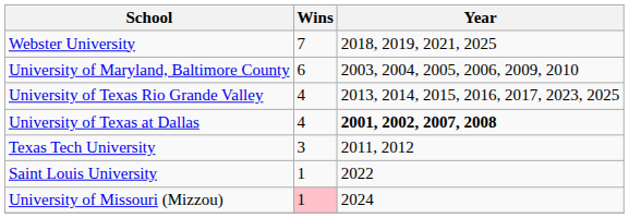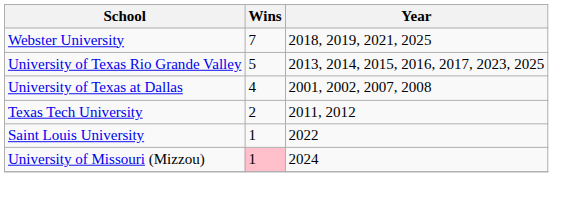 <table class= "wikitable sortable" style= "font-size:95%:">
 <tr>
 <th>School</th>
 <th>Wins</th>
 <th>Year</th>
 </tr>
 <tr>
 <td><a href='#'>Webster University</a></td>
 <td>7</td>
 <td>2018, 2019, 2021, 2025</td>
 </tr>
 <tr>
-<td><a href='#'>University of Maryland, Baltimore County</a></td>
-<td>6</td>
-<td>2003, 2004, 2005, 2006, 2009, 2010</td>
-</tr>
-<tr>
 <td><a href='#'>University of Texas Rio Grande Valley</a></td>
-<td>4</td>
+<td>5</td>
 <td>2013, 2014, 2015, 2016, 2017, 2023, 2025</td>
 </tr>
 <tr>
 <td><a href='#'>University of Texas at Dallas</a></td>
 <td>4</td>
-<td><strong>2001, 2002, 2007, 2008</strong></td>
+<td>2001, 2002, 2007, 2008</td>
 </tr>
 <tr>
 <td><a href='#'>Texas Tech University</a></td>
-<td>3</td>
+<td>2</td>
 <td>2011, 2012</td>
 </tr>
 <tr>
 <td><a href='#'>Saint Louis University</a></td>
 <td>1</td>
 <td>2022</td>
 </tr>
 <tr>
 <td><a href='#'>University of Missouri</a> (Mizzou)</td>
 <td style="background: pink;">1</td>
 <td>2024</td>
 </tr>
 <tr>
 </tr>
 </table>
